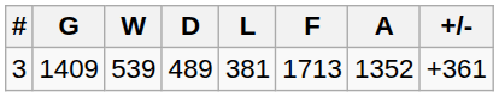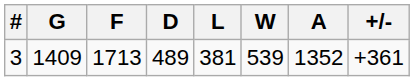 <table class="wikitable" style="text-align:center">
 <tr>
 <th>#</th>
 <th>G</th>
-<th>W</th>
+<th>F</th>
 <th>D</th>
 <th>L</th>
-<th>F</th>
+<th>W</th>
 <th>A</th>
 <th>+/-</th>
 </tr>
 <tr>
 <td>3</td>
 <td>1409</td>
-<td>539</td>
+<td>1713</td>
 <td>489</td>
 <td>381</td>
-<td>1713</td>
+<td>539</td>
 <td>1352</td>
 <td>+361</td>
 </tr>
 </table>
